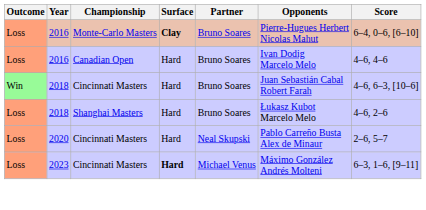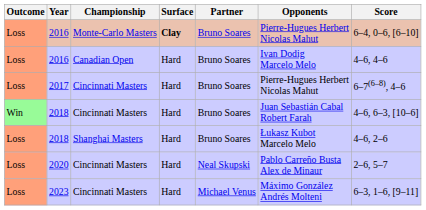 <table class="sortable wikitable">
 <tr>
 <th>Outcome</th>
 <th>Year</th>
 <th>Championship</th>
 <th>Surface</th>
 <th>Partner</th>
 <th>Opponents</th>
 <th class="unsortable">Score</th>
 </tr>
 <tr bgcolor=#EBC2AF>
 <td bgcolor=FFA07A>Loss</td>
 <td><a href='#'>2016</a></td>
 <td><a href='#'>Monte-Carlo Masters</a></td>
 <td><strong>Clay</strong></td>
 <td> <a href='#'>Bruno Soares</a></td>
 <td> <a href='#'>Pierre-Hugues Herbert</a><br> <a href='#'>Nicolas Mahut</a></td>
 <td>6–4, 0–6, [6–10]</td>
 </tr>
 <tr bgcolor=CCCCFF>
 <td bgcolor=FFA07A>Loss</td>
 <td><a href='#'>2016</a></td>
 <td><a href='#'>Canadian Open</a></td>
 <td>Hard</td>
 <td> Bruno Soares</td>
 <td> <a href='#'>Ivan Dodig</a><br> <a href='#'>Marcelo Melo</a></td>
 <td>4–6, 4–6</td>
+</tr>
+<tr bgcolor=CCCCFF>
+<td bgcolor=FFA07A>Loss</td>
+<td><a href='#'>2017</a></td>
+<td><a href='#'>Cincinnati Masters</a></td>
+<td>Hard</td>
+<td> Bruno Soares</td>
+<td> Pierre-Hugues Herbert<br> Nicolas Mahut</td>
+<td>6–7<sup>(6–8)</sup>, 4–6</td>
 </tr>
 <tr bgcolor=CCCCFF>
 <td bgcolor="98FB98">Win</td>
 <td><a href='#'>2018</a></td>
 <td>Cincinnati Masters</td>
 <td>Hard</td>
 <td> Bruno Soares</td>
 <td> <a href='#'>Juan Sebastián Cabal</a><br> <a href='#'>Robert Farah</a></td>
 <td>4–6, 6–3, [10–6]</td>
 </tr>
 <tr bgcolor=CCCCFF>
 <td bgcolor=FFA07A>Loss</td>
 <td><a href='#'>2018</a></td>
 <td><a href='#'>Shanghai Masters</a></td>
 <td>Hard</td>
 <td> Bruno Soares</td>
 <td> <a href='#'>Łukasz Kubot</a><br> Marcelo Melo</td>
 <td>4–6, 2–6</td>
 </tr>
 <tr bgcolor=CCCCFF>
 <td bgcolor=FFA07A>Loss</td>
 <td><a href='#'>2020</a></td>
 <td>Cincinnati Masters</td>
 <td>Hard</td>
 <td> <a href='#'>Neal Skupski</a></td>
 <td> <a href='#'>Pablo Carreño Busta</a><br> <a href='#'>Alex de Minaur</a></td>
 <td>2–6, 5–7</td>
 </tr>
 <tr bgcolor=CCCCFF>
 <td bgcolor=FFA07A>Loss</td>
 <td><a href='#'>2023</a></td>
 <td>Cincinnati Masters</td>
-<td><strong>Hard</strong></td>
+<td>Hard</td>
 <td> <a href='#'>Michael Venus</a></td>
 <td> <a href='#'>Máximo González</a><br>  <a href='#'>Andrés Molteni</a></td>
 <td>6–3, 1–6, [9–11]</td>
 </tr>
 </table>
